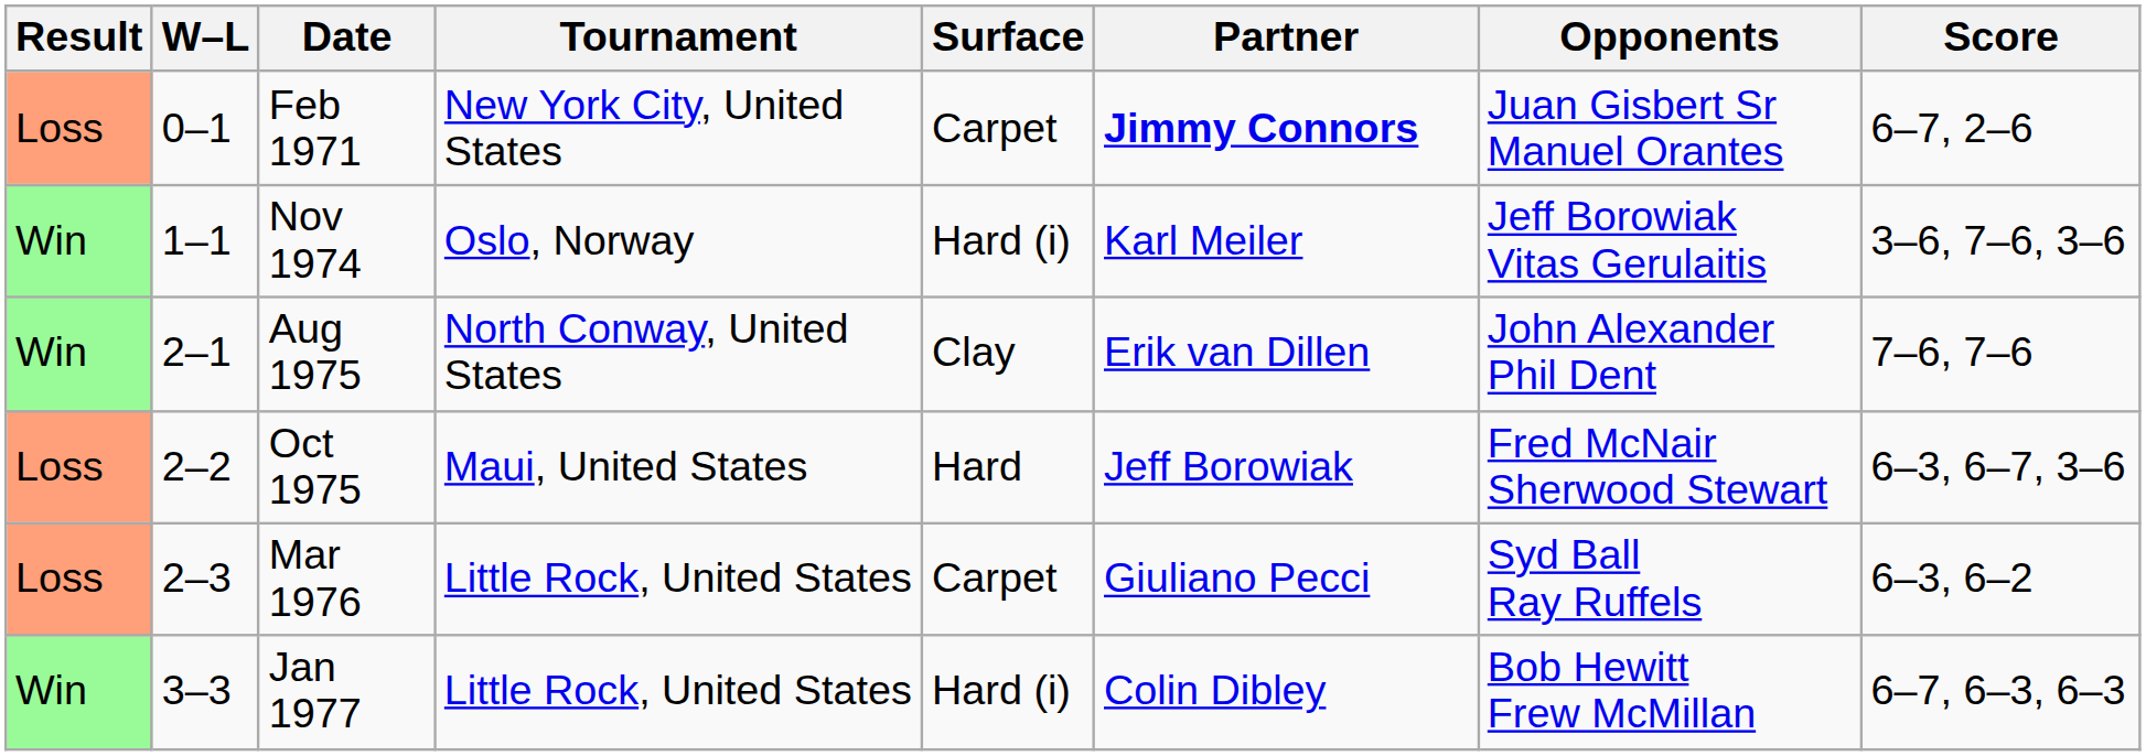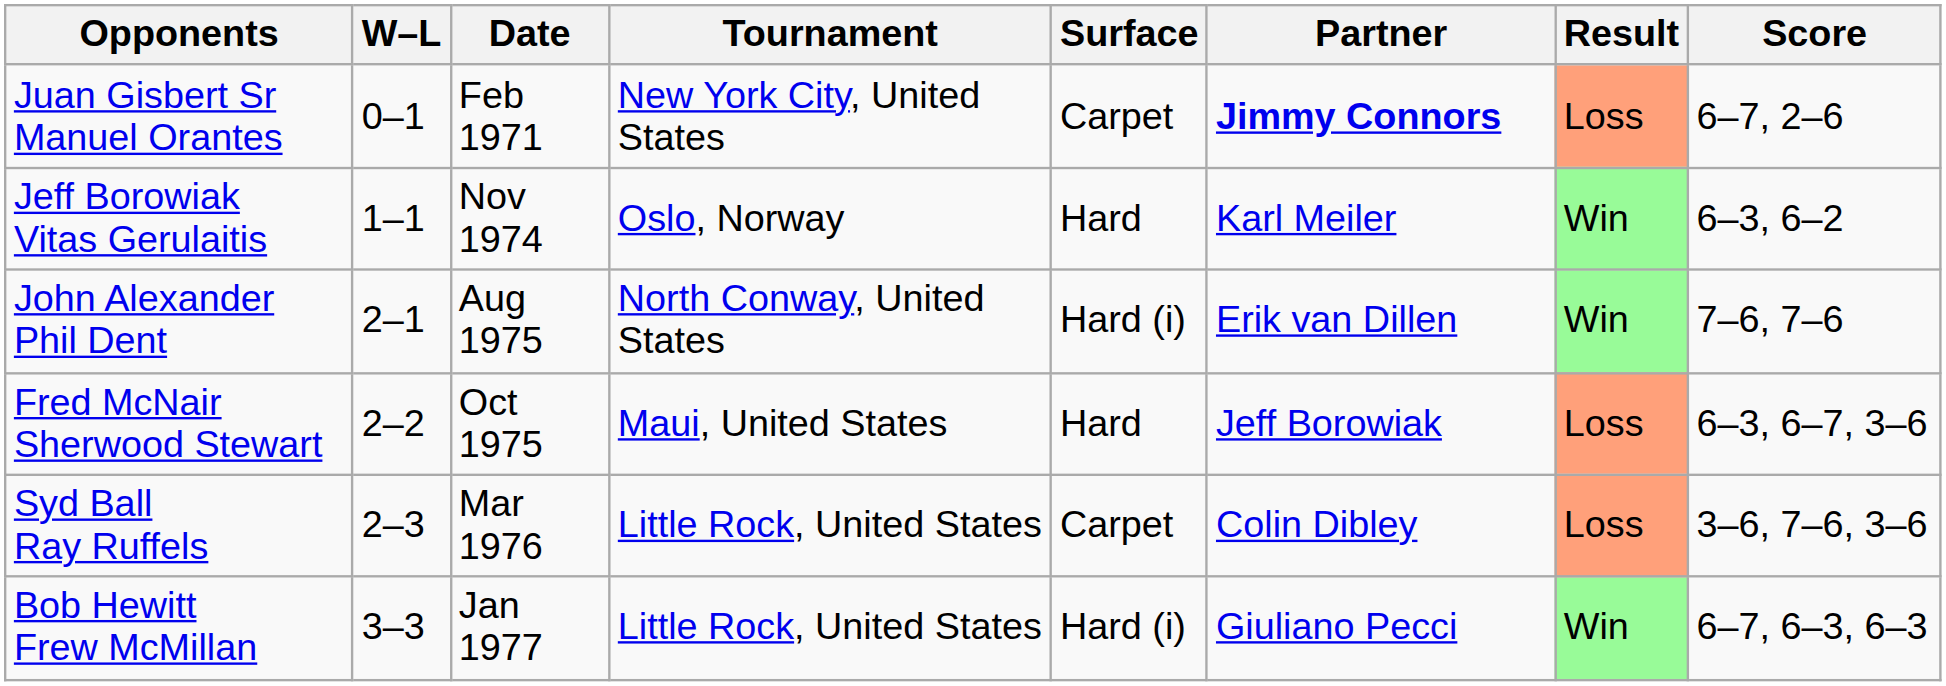 <table class="sortable wikitable">
 <tr>
-<th>Result</th>
+<th style="width:140px">Opponents</th>
 <th class="unsortable">W–L</th>
 <th style="width:60px">Date</th>
 <th style="width:180px">Tournament</th>
 <th style="width:50px">Surface</th>
 <th style="width:140px">Partner</th>
-<th style="width:140px">Opponents</th>
+<th>Result</th>
 <th style="width:100px" class="unsortable">Score</th>
 </tr>
 <tr>
-<td style="background:#ffa07a;">Loss</td>
+<td> <a href='#'>Juan Gisbert Sr</a> <br> <a href='#'>Manuel Orantes</a></td>
 <td>0–1</td>
 <td>Feb 1971</td>
 <td><a href='#'>New York City</a>, United States</td>
 <td>Carpet</td>
 <td><strong> <a href='#'>Jimmy Connors</a></strong></td>
-<td> <a href='#'>Juan Gisbert Sr</a> <br> <a href='#'>Manuel Orantes</a></td>
+<td style="background:#ffa07a;">Loss</td>
 <td>6–7, 2–6</td>
 </tr>
 <tr>
-<td style="background:#98fb98;">Win</td>
+<td> <a href='#'>Jeff Borowiak</a> <br> <a href='#'>Vitas Gerulaitis</a></td>
 <td>1–1</td>
 <td>Nov 1974</td>
 <td><a href='#'>Oslo</a>, Norway</td>
-<td>Hard (i)</td>
+<td>Hard</td>
 <td> <a href='#'>Karl Meiler</a></td>
-<td> <a href='#'>Jeff Borowiak</a> <br> <a href='#'>Vitas Gerulaitis</a></td>
-<td>3–6, 7–6, 3–6</td>
+<td style="background:#98fb98;">Win</td>
+<td>6–3, 6–2</td>
 </tr>
 <tr>
-<td style="background:#98fb98;">Win</td>
+<td> <a href='#'>John Alexander</a> <br> <a href='#'>Phil Dent</a></td>
 <td>2–1</td>
 <td>Aug 1975</td>
 <td><a href='#'>North Conway</a>, United States</td>
-<td>Clay</td>
+<td>Hard (i)</td>
 <td> <a href='#'>Erik van Dillen</a></td>
-<td> <a href='#'>John Alexander</a> <br> <a href='#'>Phil Dent</a></td>
+<td style="background:#98fb98;">Win</td>
 <td>7–6, 7–6</td>
 </tr>
 <tr>
-<td style="background:#ffa07a;">Loss</td>
+<td> <a href='#'>Fred McNair</a> <br> <a href='#'>Sherwood Stewart</a></td>
 <td>2–2</td>
 <td>Oct 1975</td>
 <td><a href='#'>Maui</a>, United States</td>
 <td>Hard</td>
 <td> <a href='#'>Jeff Borowiak</a></td>
-<td> <a href='#'>Fred McNair</a> <br> <a href='#'>Sherwood Stewart</a></td>
+<td style="background:#ffa07a;">Loss</td>
 <td>6–3, 6–7, 3–6</td>
 </tr>
 <tr>
-<td style="background:#ffa07a;">Loss</td>
+<td> <a href='#'>Syd Ball</a> <br> <a href='#'>Ray Ruffels</a></td>
 <td>2–3</td>
 <td>Mar 1976</td>
 <td><a href='#'>Little Rock</a>, United States</td>
 <td>Carpet</td>
-<td> <a href='#'>Giuliano Pecci</a></td>
-<td> <a href='#'>Syd Ball</a> <br> <a href='#'>Ray Ruffels</a></td>
-<td>6–3, 6–2</td>
+<td> <a href='#'>Colin Dibley</a></td>
+<td style="background:#ffa07a;">Loss</td>
+<td>3–6, 7–6, 3–6</td>
 </tr>
 <tr>
-<td style="background:#98fb98;">Win</td>
+<td> <a href='#'>Bob Hewitt</a> <br> <a href='#'>Frew McMillan</a></td>
 <td>3–3</td>
 <td>Jan 1977</td>
 <td><a href='#'>Little Rock</a>, United States</td>
 <td>Hard (i)</td>
-<td> <a href='#'>Colin Dibley</a></td>
-<td> <a href='#'>Bob Hewitt</a> <br> <a href='#'>Frew McMillan</a></td>
+<td> <a href='#'>Giuliano Pecci</a></td>
+<td style="background:#98fb98;">Win</td>
 <td>6–7, 6–3, 6–3</td>
 </tr>
 </table>
